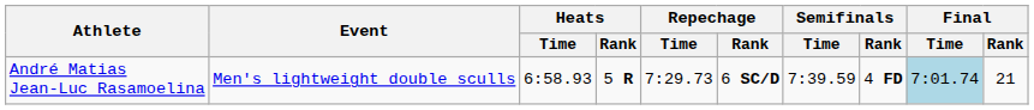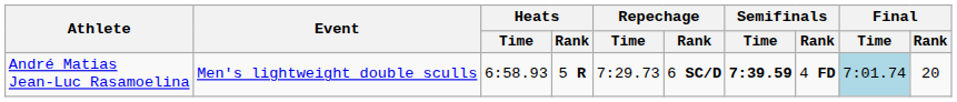 <table class="wikitable" style="font-size:90%">
 <tr>
 <th rowspan="2">Athlete</th>
 <th rowspan="2">Event</th>
 <th colspan="2">Heats</th>
 <th colspan="2">Repechage</th>
 <th colspan="2">Semifinals</th>
 <th colspan="2">Final</th>
 </tr>
 <tr style="font-size:95%">
 <th>Time</th>
 <th>Rank</th>
 <th>Time</th>
 <th>Rank</th>
 <th>Time</th>
 <th>Rank</th>
 <th>Time</th>
 <th>Rank</th>
 </tr>
 <tr align=center>
 <td align=left><a href='#'>André Matias</a><br><a href='#'>Jean-Luc Rasamoelina</a></td>
 <td align=left><a href='#'>Men's lightweight double sculls</a></td>
 <td>6:58.93</td>
 <td>5 <strong>R</strong></td>
 <td>7:29.73</td>
 <td>6 <strong>SC/D</strong></td>
-<td>7:39.59</td>
+<td><strong>7:39.59</strong></td>
 <td>4 <strong>FD</strong></td>
 <td style="background: lightblue;">7:01.74</td>
-<td>21</td>
+<td>20</td>
 </tr>
 </table>
